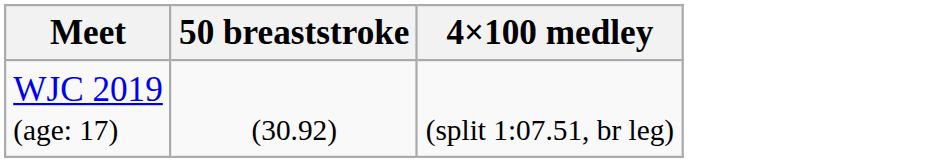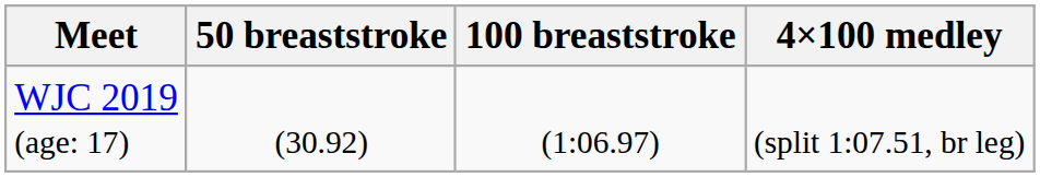 <table class="sortable wikitable">
 <tr>
 <th>Meet</th>
 <th class="unsortable">50 breaststroke</th>
+<th class="unsortable">100 breaststroke</th>
 <th class="unsortable">4×100 medley</th>
 </tr>
 <tr>
 <td><a href='#'>WJC 2019</a><br><small>(age: 17)</small></td>
 <td align="center"><br><small>(30.92)</small></td>
+<td align="center"><br><small>(1:06.97)</small></td>
 <td align="center"><br><small>(split 1:07.51, br leg)</small></td>
 </tr>
 </table>
